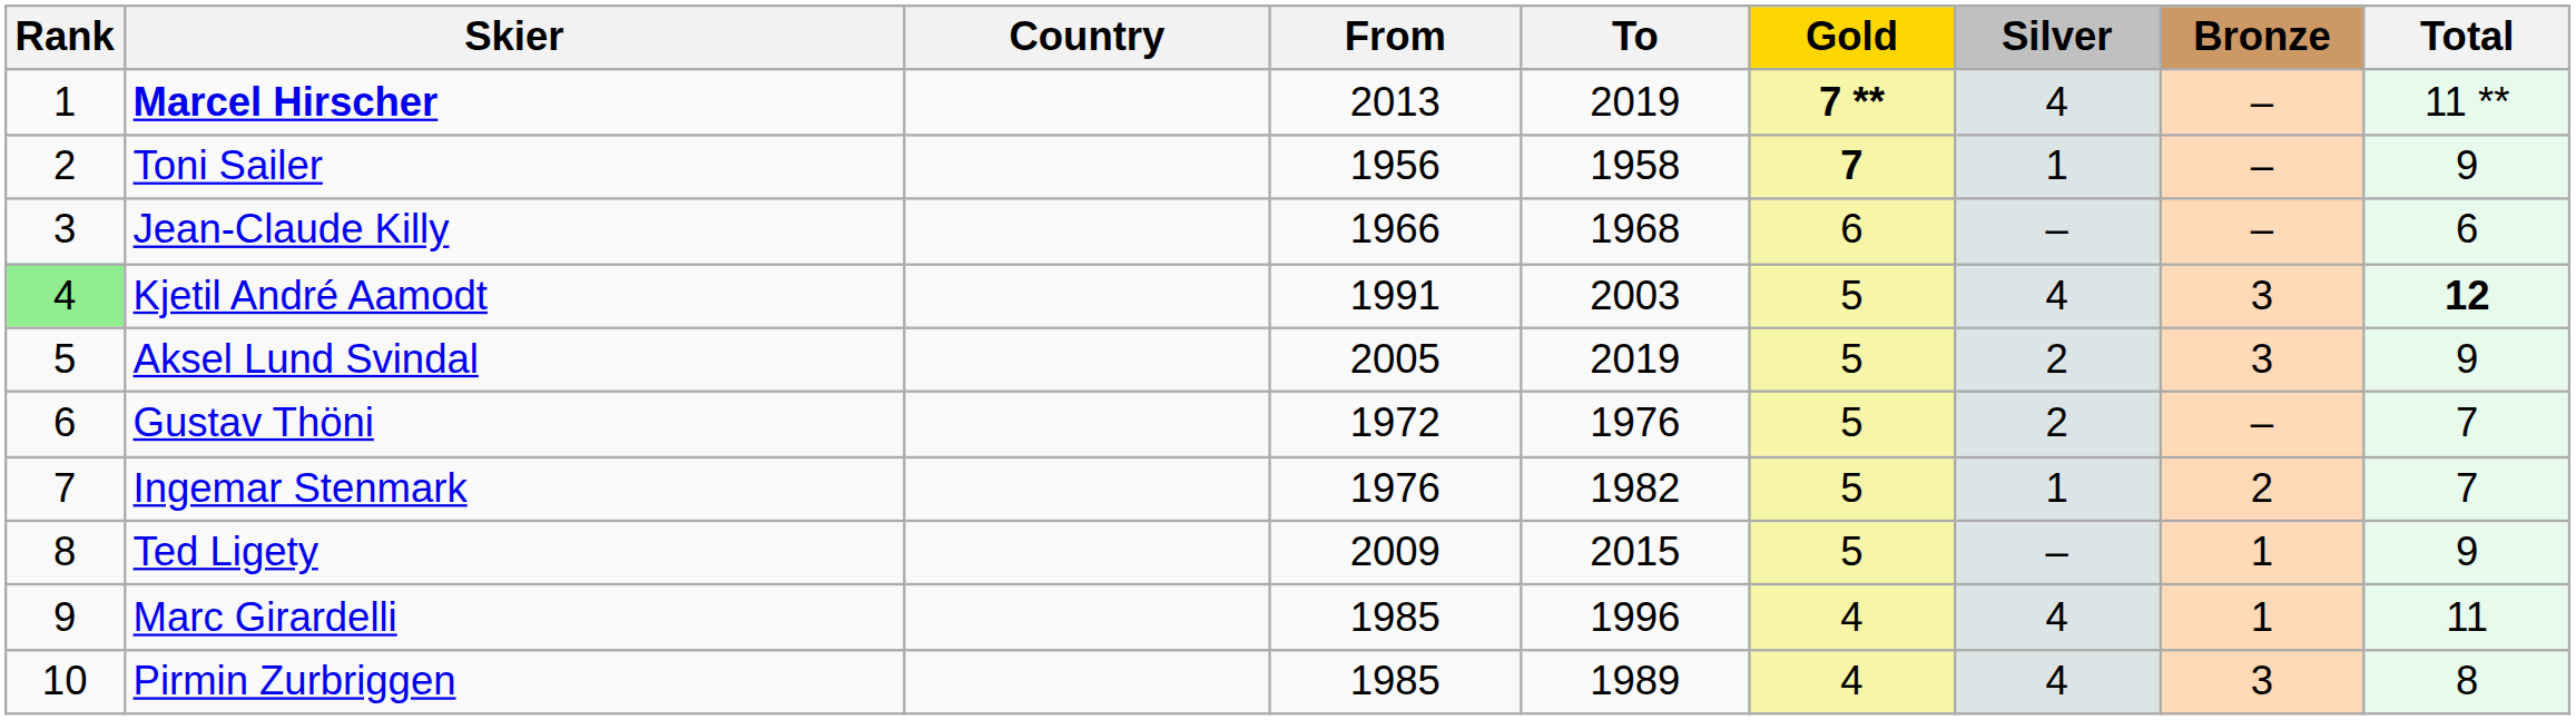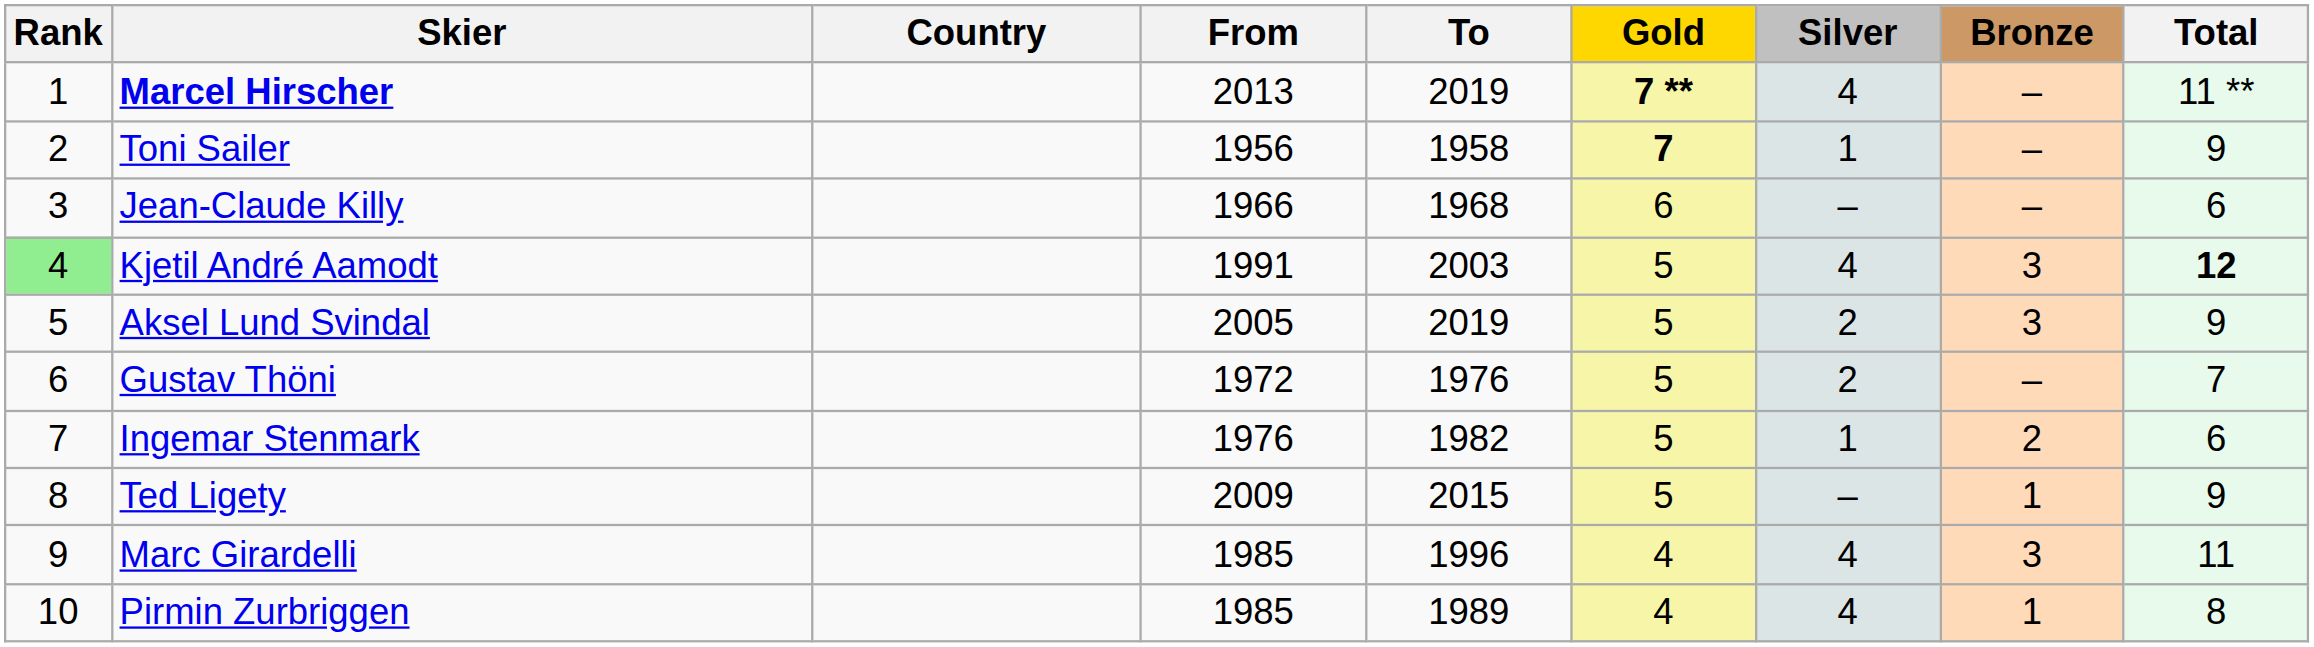 <table class="wikitable plainrowheaders" width=80% style="text-align:center;">
 <tr style="background-color:#EDEDED;">
 <th class="hintergrundfarbe5" style="width:1em">Rank</th>
 <th class="hintergrundfarbe5">Skier</th>
 <th class="hintergrundfarbe5">Country</th>
 <th class="hintergrundfarbe5">From</th>
 <th class="hintergrundfarbe5">To</th>
 <th style="background:    gold; width:8%">Gold</th>
 <th style="background:  silver; width:8%">Silver</th>
 <th style="background: #CC9966; width:8%">Bronze</th>
 <th class="hintergrundfarbe5" style="width:8%">Total</th>
 </tr>
 <tr>
 <td>1</td>
 <td align="left"><strong><a href='#'>Marcel Hirscher</a></strong></td>
 <td align="left"></td>
 <td>2013</td>
 <td>2019</td>
 <td bgcolor="#F7F6A8"><strong> 7 **</strong></td>
 <td bgcolor="#DCE5E5">4</td>
 <td bgcolor="#FFDAB9">–</td>
 <td bgcolor="#E7FAEC"> 11 **</td>
 </tr>
 <tr align="center">
 <td>2</td>
 <td align="left"><a href='#'>Toni Sailer</a></td>
 <td align="left"></td>
 <td>1956</td>
 <td>1958</td>
 <td bgcolor="#F7F6A8"><strong>7</strong></td>
 <td bgcolor="#DCE5E5">1</td>
 <td bgcolor="#FFDAB9">–</td>
 <td bgcolor="#E7FAEC">9</td>
 </tr>
 <tr align="center">
 <td>3</td>
 <td align="left"><a href='#'>Jean-Claude Killy</a></td>
 <td align="left"></td>
 <td>1966</td>
 <td>1968</td>
 <td bgcolor="#F7F6A8">6</td>
 <td bgcolor="#DCE5E5">–</td>
 <td bgcolor="#FFDAB9">–</td>
 <td bgcolor="#E7FAEC">6</td>
 </tr>
 <tr align="center">
 <td style="background: lightgreen;">4</td>
 <td align="left"><a href='#'>Kjetil André Aamodt</a></td>
 <td align="left"></td>
 <td>1991</td>
 <td>2003</td>
 <td bgcolor="#F7F6A8">5</td>
 <td bgcolor="#DCE5E5">4</td>
 <td bgcolor="#FFDAB9">3</td>
 <td bgcolor="#E7FAEC"><strong>12</strong></td>
 </tr>
 <tr align="center">
 <td>5</td>
 <td align="left"><a href='#'>Aksel Lund Svindal</a></td>
 <td align="left"></td>
 <td>2005</td>
 <td>2019</td>
 <td bgcolor="#F7F6A8">5</td>
 <td bgcolor="#DCE5E5">2</td>
 <td bgcolor="#FFDAB9">3</td>
 <td bgcolor="#E7FAEC">9</td>
 </tr>
 <tr align="center">
 <td>6</td>
 <td align="left"><a href='#'>Gustav Thöni</a></td>
 <td align="left"></td>
 <td>1972</td>
 <td>1976</td>
 <td bgcolor="#F7F6A8">5</td>
 <td bgcolor="#DCE5E5">2</td>
 <td bgcolor="#FFDAB9">–</td>
 <td bgcolor="#E7FAEC">7</td>
 </tr>
 <tr align="center">
 <td>7</td>
 <td align="left"><a href='#'>Ingemar Stenmark</a></td>
 <td align="left"></td>
 <td>1976</td>
 <td>1982</td>
 <td bgcolor="#F7F6A8">5</td>
 <td bgcolor="#DCE5E5">1</td>
 <td bgcolor="#FFDAB9">2</td>
-<td bgcolor="#E7FAEC">7</td>
+<td bgcolor="#E7FAEC">6</td>
 </tr>
 <tr align="center">
 <td>8</td>
 <td align="left"><a href='#'>Ted Ligety</a></td>
 <td align="left"></td>
 <td>2009</td>
 <td>2015</td>
 <td bgcolor="#F7F6A8">5</td>
 <td bgcolor="#DCE5E5">–</td>
 <td bgcolor="#FFDAB9">1</td>
 <td bgcolor="#E7FAEC">9</td>
 </tr>
 <tr align="center">
 <td>9</td>
 <td align="left"><a href='#'>Marc Girardelli</a></td>
 <td align="left"></td>
 <td>1985</td>
 <td>1996</td>
 <td bgcolor="#F7F6A8">4</td>
 <td bgcolor="#DCE5E5">4</td>
-<td bgcolor="#FFDAB9">1</td>
+<td bgcolor="#FFDAB9">3</td>
 <td bgcolor="#E7FAEC">11</td>
 </tr>
 <tr align="center">
 <td>10</td>
 <td align="left"><a href='#'>Pirmin Zurbriggen</a></td>
 <td align="left"></td>
 <td>1985</td>
 <td>1989</td>
 <td bgcolor="#F7F6A8">4</td>
 <td bgcolor="#DCE5E5">4</td>
-<td bgcolor="#FFDAB9">3</td>
+<td bgcolor="#FFDAB9">1</td>
 <td bgcolor="#E7FAEC">8</td>
 </tr>
 </table>
